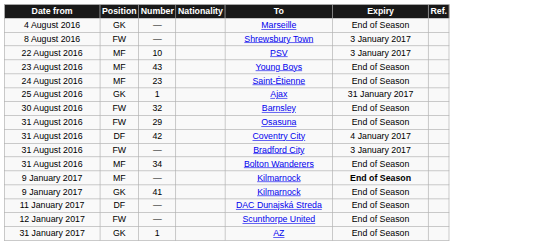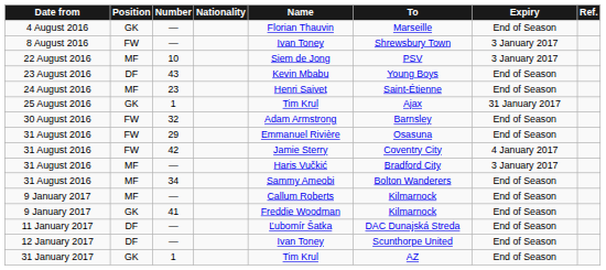 <table class="wikitable"  style="text-align:center; font-size:90%; ">
 <tr>
 <th style="background:#191919; color:white; width:150px;">Date from</th>
 <th style="background:#191919; color:white; width:50px;">Position</th>
 <th style="background:#191919; color:white; width:50px;">Number</th>
 <th style="background:#191919; color:white; width:50px;">Nationality</th>
+<th style="background:#191919; color:white; width:150px;">Name</th>
 <th style="background:#191919; color:white; width:170px;">To</th>
 <th style="background:#191919; color:white; width:150px;">Expiry</th>
 <th style="background:#191919; color:white; width:25px;">Ref.</th>
 </tr>
 <tr>
 <td>4 August 2016</td>
 <td>GK</td>
 <td>—</td>
 <td></td>
+<td><a href='#'>Florian Thauvin</a></td>
 <td> <a href='#'>Marseille</a></td>
 <td>End of Season</td>
 <td></td>
 </tr>
 <tr>
 <td>8 August 2016</td>
 <td>FW</td>
 <td>—</td>
 <td></td>
+<td><a href='#'>Ivan Toney</a></td>
 <td> <a href='#'>Shrewsbury Town</a></td>
 <td>3 January 2017</td>
 <td></td>
 </tr>
 <tr>
 <td>22 August 2016</td>
 <td>MF</td>
 <td>10</td>
 <td></td>
+<td><a href='#'>Siem de Jong</a></td>
 <td> <a href='#'>PSV</a></td>
 <td>3 January 2017</td>
 <td></td>
 </tr>
 <tr>
 <td>23 August 2016</td>
-<td>MF</td>
+<td>DF</td>
 <td>43</td>
 <td></td>
+<td><a href='#'>Kevin Mbabu</a></td>
 <td> <a href='#'>Young Boys</a></td>
 <td>End of Season</td>
 <td></td>
 </tr>
 <tr>
 <td>24 August 2016</td>
 <td>MF</td>
 <td>23</td>
 <td></td>
+<td><a href='#'>Henri Saivet</a></td>
 <td> <a href='#'>Saint-Étienne</a></td>
 <td>End of Season</td>
 <td></td>
 </tr>
 <tr>
 <td>25 August 2016</td>
 <td>GK</td>
 <td>1</td>
 <td></td>
+<td><a href='#'>Tim Krul</a></td>
 <td> <a href='#'>Ajax</a></td>
 <td>31 January 2017</td>
 <td></td>
 </tr>
 <tr>
 <td>30 August 2016</td>
 <td>FW</td>
 <td>32</td>
 <td></td>
+<td><a href='#'>Adam Armstrong</a></td>
 <td> <a href='#'>Barnsley</a></td>
 <td>End of Season</td>
 <td></td>
 </tr>
 <tr>
 <td>31 August 2016</td>
 <td>FW</td>
 <td>29</td>
 <td></td>
+<td><a href='#'>Emmanuel Rivière</a></td>
 <td> <a href='#'>Osasuna</a></td>
 <td>End of Season</td>
 <td></td>
 </tr>
 <tr>
 <td>31 August 2016</td>
-<td>DF</td>
+<td>FW</td>
 <td>42</td>
 <td></td>
+<td><a href='#'>Jamie Sterry</a></td>
 <td> <a href='#'>Coventry City</a></td>
 <td>4 January 2017</td>
 <td></td>
 </tr>
 <tr>
 <td>31 August 2016</td>
-<td>FW</td>
+<td>MF</td>
 <td>—</td>
 <td></td>
+<td><a href='#'>Haris Vučkić</a></td>
 <td> <a href='#'>Bradford City</a></td>
 <td>3 January 2017</td>
 <td></td>
 </tr>
 <tr>
 <td>31 August 2016</td>
 <td>MF</td>
 <td>34</td>
 <td></td>
+<td><a href='#'>Sammy Ameobi</a></td>
 <td> <a href='#'>Bolton Wanderers</a></td>
 <td>End of Season</td>
 <td></td>
 </tr>
 <tr>
 <td>9 January 2017</td>
 <td>MF</td>
 <td>—</td>
 <td></td>
+<td><a href='#'>Callum Roberts</a></td>
 <td> <a href='#'>Kilmarnock</a></td>
-<td><strong>End of Season</strong></td>
+<td>End of Season</td>
 <td></td>
 </tr>
 <tr>
 <td>9 January 2017</td>
 <td>GK</td>
 <td>41</td>
 <td></td>
+<td><a href='#'>Freddie Woodman</a></td>
 <td> <a href='#'>Kilmarnock</a></td>
 <td>End of Season</td>
 <td></td>
 </tr>
 <tr>
 <td>11 January 2017</td>
 <td>DF</td>
 <td>—</td>
 <td></td>
+<td><a href='#'>Ľubomír Šatka</a></td>
 <td> <a href='#'>DAC Dunajská Streda</a></td>
 <td>End of Season</td>
 <td></td>
 </tr>
 <tr>
 <td>12 January 2017</td>
-<td>FW</td>
+<td>DF</td>
 <td>—</td>
 <td></td>
+<td><a href='#'>Ivan Toney</a></td>
 <td> <a href='#'>Scunthorpe United</a></td>
 <td>End of Season</td>
 <td></td>
 </tr>
 <tr>
 <td>31 January 2017</td>
 <td>GK</td>
 <td>1</td>
 <td></td>
+<td><a href='#'>Tim Krul</a></td>
 <td> <a href='#'>AZ</a></td>
 <td>End of Season</td>
 <td></td>
 </tr>
 </table>
